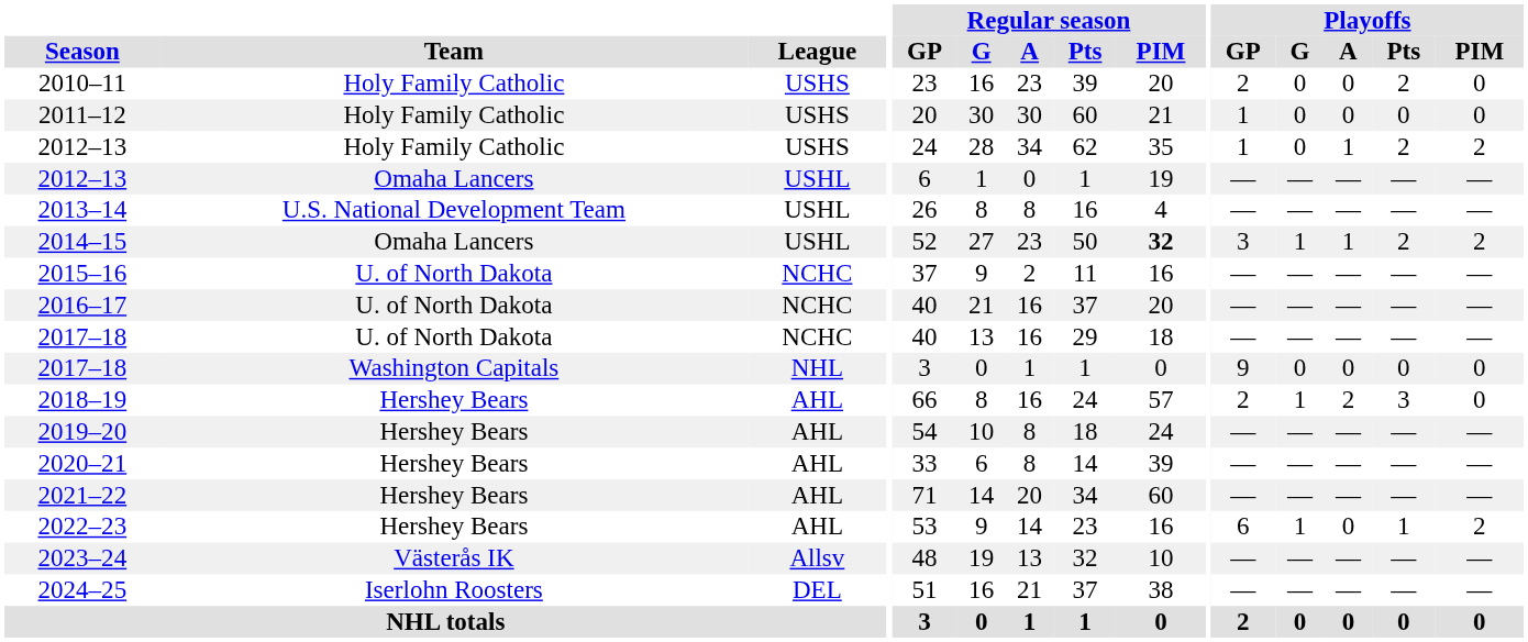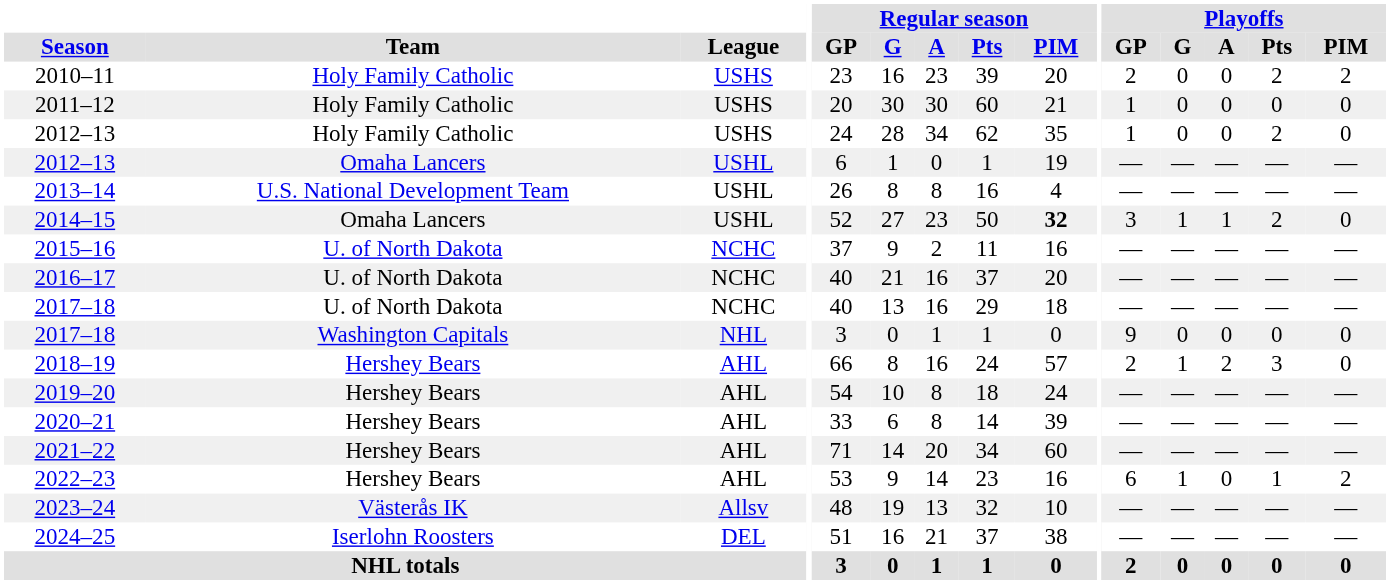 <table border="0" cellpadding="1" cellspacing="0" style="text-align:center; width:60em">
 <tr bgcolor="#e0e0e0">
 <th colspan="3" bgcolor="#ffffff"></th>
 <th rowspan="99" bgcolor="#ffffff"></th>
 <th colspan="5"><a href='#'>Regular season</a></th>
 <th rowspan="99" bgcolor="#ffffff"></th>
 <th colspan="5"><a href='#'>Playoffs</a></th>
 </tr>
 <tr bgcolor="#e0e0e0">
 <th><a href='#'>Season</a></th>
 <th>Team</th>
 <th>League</th>
 <th>GP</th>
 <th><a href='#'>G</a></th>
 <th><a href='#'>A</a></th>
 <th><a href='#'>Pts</a></th>
 <th><a href='#'>PIM</a></th>
 <th>GP</th>
 <th>G</th>
 <th>A</th>
 <th>Pts</th>
 <th>PIM</th>
 </tr>
 <tr>
 <td>2010–11</td>
 <td><a href='#'>Holy Family Catholic</a></td>
 <td><a href='#'>USHS</a></td>
 <td>23</td>
 <td>16</td>
 <td>23</td>
 <td>39</td>
 <td>20</td>
 <td>2</td>
 <td>0</td>
 <td>0</td>
 <td>2</td>
-<td>0</td>
+<td>2</td>
 </tr>
 <tr bgcolor="#f0f0f0">
 <td>2011–12</td>
 <td>Holy Family Catholic</td>
 <td>USHS</td>
 <td>20</td>
 <td>30</td>
 <td>30</td>
 <td>60</td>
 <td>21</td>
 <td>1</td>
 <td>0</td>
 <td>0</td>
 <td>0</td>
 <td>0</td>
 </tr>
 <tr>
 <td>2012–13</td>
 <td>Holy Family Catholic</td>
 <td>USHS</td>
 <td>24</td>
 <td>28</td>
 <td>34</td>
 <td>62</td>
 <td>35</td>
 <td>1</td>
 <td>0</td>
-<td>1</td>
+<td>0</td>
 <td>2</td>
-<td>2</td>
+<td>0</td>
 </tr>
 <tr bgcolor="#f0f0f0">
 <td><a href='#'>2012–13</a></td>
 <td><a href='#'>Omaha Lancers</a></td>
 <td><a href='#'>USHL</a></td>
 <td>6</td>
 <td>1</td>
 <td>0</td>
 <td>1</td>
 <td>19</td>
 <td>—</td>
 <td>—</td>
 <td>—</td>
 <td>—</td>
 <td>—</td>
 </tr>
 <tr>
 <td><a href='#'>2013–14</a></td>
 <td><a href='#'>U.S. National Development Team</a></td>
 <td>USHL</td>
 <td>26</td>
 <td>8</td>
 <td>8</td>
 <td>16</td>
 <td>4</td>
 <td>—</td>
 <td>—</td>
 <td>—</td>
 <td>—</td>
 <td>—</td>
 </tr>
 <tr bgcolor="#f0f0f0">
 <td><a href='#'>2014–15</a></td>
 <td>Omaha Lancers</td>
 <td>USHL</td>
 <td>52</td>
 <td>27</td>
 <td>23</td>
 <td>50</td>
 <td><strong>32</strong></td>
 <td>3</td>
 <td>1</td>
 <td>1</td>
 <td>2</td>
-<td>2</td>
+<td>0</td>
 </tr>
 <tr>
 <td><a href='#'>2015–16</a></td>
 <td><a href='#'>U. of North Dakota</a></td>
 <td><a href='#'>NCHC</a></td>
 <td>37</td>
 <td>9</td>
 <td>2</td>
 <td>11</td>
 <td>16</td>
 <td>—</td>
 <td>—</td>
 <td>—</td>
 <td>—</td>
 <td>—</td>
 </tr>
 <tr bgcolor="#f0f0f0">
 <td><a href='#'>2016–17</a></td>
 <td>U. of North Dakota</td>
 <td>NCHC</td>
 <td>40</td>
 <td>21</td>
 <td>16</td>
 <td>37</td>
 <td>20</td>
 <td>—</td>
 <td>—</td>
 <td>—</td>
 <td>—</td>
 <td>—</td>
 </tr>
 <tr>
 <td><a href='#'>2017–18</a></td>
 <td>U. of North Dakota</td>
 <td>NCHC</td>
 <td>40</td>
 <td>13</td>
 <td>16</td>
 <td>29</td>
 <td>18</td>
 <td>—</td>
 <td>—</td>
 <td>—</td>
 <td>—</td>
 <td>—</td>
 </tr>
 <tr bgcolor="#f0f0f0">
 <td><a href='#'>2017–18</a></td>
 <td><a href='#'>Washington Capitals</a></td>
 <td><a href='#'>NHL</a></td>
 <td>3</td>
 <td>0</td>
 <td>1</td>
 <td>1</td>
 <td>0</td>
 <td>9</td>
 <td>0</td>
 <td>0</td>
 <td>0</td>
 <td>0</td>
 </tr>
 <tr>
 <td><a href='#'>2018–19</a></td>
 <td><a href='#'>Hershey Bears</a></td>
 <td><a href='#'>AHL</a></td>
 <td>66</td>
 <td>8</td>
 <td>16</td>
 <td>24</td>
 <td>57</td>
 <td>2</td>
 <td>1</td>
 <td>2</td>
 <td>3</td>
 <td>0</td>
 </tr>
 <tr bgcolor="#f0f0f0">
 <td><a href='#'>2019–20</a></td>
 <td>Hershey Bears</td>
 <td>AHL</td>
 <td>54</td>
 <td>10</td>
 <td>8</td>
 <td>18</td>
 <td>24</td>
 <td>—</td>
 <td>—</td>
 <td>—</td>
 <td>—</td>
 <td>—</td>
 </tr>
 <tr>
 <td><a href='#'>2020–21</a></td>
 <td>Hershey Bears</td>
 <td>AHL</td>
 <td>33</td>
 <td>6</td>
 <td>8</td>
 <td>14</td>
 <td>39</td>
 <td>—</td>
 <td>—</td>
 <td>—</td>
 <td>—</td>
 <td>—</td>
 </tr>
 <tr bgcolor="#f0f0f0">
 <td><a href='#'>2021–22</a></td>
 <td>Hershey Bears</td>
 <td>AHL</td>
 <td>71</td>
 <td>14</td>
 <td>20</td>
 <td>34</td>
 <td>60</td>
 <td>—</td>
 <td>—</td>
 <td>—</td>
 <td>—</td>
 <td>—</td>
 </tr>
 <tr>
 <td><a href='#'>2022–23</a></td>
 <td>Hershey Bears</td>
 <td>AHL</td>
 <td>53</td>
 <td>9</td>
 <td>14</td>
 <td>23</td>
 <td>16</td>
 <td>6</td>
 <td>1</td>
 <td>0</td>
 <td>1</td>
 <td>2</td>
 </tr>
 <tr bgcolor="#f0f0f0">
 <td><a href='#'>2023–24</a></td>
 <td><a href='#'>Västerås IK</a></td>
 <td><a href='#'>Allsv</a></td>
 <td>48</td>
 <td>19</td>
 <td>13</td>
 <td>32</td>
 <td>10</td>
 <td>—</td>
 <td>—</td>
 <td>—</td>
 <td>—</td>
 <td>—</td>
 </tr>
 <tr>
 <td><a href='#'>2024–25</a></td>
 <td><a href='#'>Iserlohn Roosters</a></td>
 <td><a href='#'>DEL</a></td>
 <td>51</td>
 <td>16</td>
 <td>21</td>
 <td>37</td>
 <td>38</td>
 <td>—</td>
 <td>—</td>
 <td>—</td>
 <td>—</td>
 <td>—</td>
 </tr>
 <tr bgcolor="#e0e0e0">
 <th colspan="3">NHL totals</th>
 <th>3</th>
 <th>0</th>
 <th>1</th>
 <th>1</th>
 <th>0</th>
 <th>2</th>
 <th>0</th>
 <th>0</th>
 <th>0</th>
 <th>0</th>
 </tr>
 </table>
